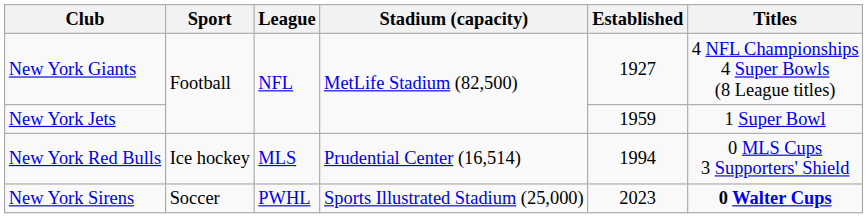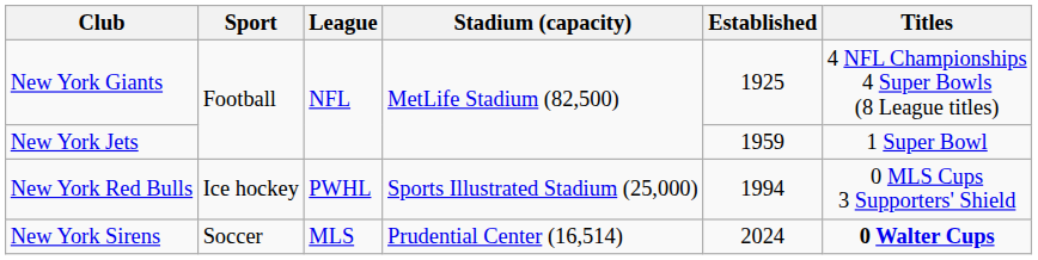 <table class="wikitable">
 <tr>
 <th>Club</th>
 <th>Sport</th>
 <th>League</th>
 <th>Stadium (capacity)</th>
 <th>Established</th>
 <th>Titles</th>
 </tr>
 <tr>
 <td><a href='#'>New York Giants</a></td>
 <td rowspan="2">Football</td>
 <td rowspan="2"><a href='#'>NFL</a></td>
 <td rowspan="2"><a href='#'>MetLife Stadium</a> (82,500)</td>
-<td style="text-align:center;">1927</td>
+<td style="text-align:center;">1925</td>
 <td style="text-align:center;">4 <a href='#'>NFL Championships</a><br>4 <a href='#'>Super Bowls</a><br>(8 League titles)</td>
 </tr>
 <tr>
 <td><a href='#'>New York Jets</a></td>
 <td style="text-align:center;">1959</td>
 <td style="text-align:center;">1 <a href='#'>Super Bowl</a></td>
 </tr>
 <tr>
 <td><a href='#'>New York Red Bulls</a></td>
 <td>Ice hockey</td>
-<td><a href='#'>MLS</a></td>
-<td><a href='#'>Prudential Center</a> (16,514)</td>
+<td><a href='#'>PWHL</a></td>
+<td><a href='#'>Sports Illustrated Stadium</a> (25,000)</td>
 <td style="text-align:center;">1994</td>
 <td style="text-align:center;">0 <a href='#'>MLS Cups</a><br>3 <a href='#'>Supporters' Shield</a></td>
 </tr>
 <tr>
 <td><a href='#'>New York Sirens</a></td>
 <td>Soccer</td>
-<td><a href='#'>PWHL</a></td>
-<td><a href='#'>Sports Illustrated Stadium</a> (25,000)</td>
-<td style="text-align:center;">2023</td>
+<td><a href='#'>MLS</a></td>
+<td><a href='#'>Prudential Center</a> (16,514)</td>
+<td style="text-align:center;">2024</td>
 <td style="text-align:center;"><strong>0 <a href='#'>Walter Cups</a></strong></td>
 </tr>
 </table>
